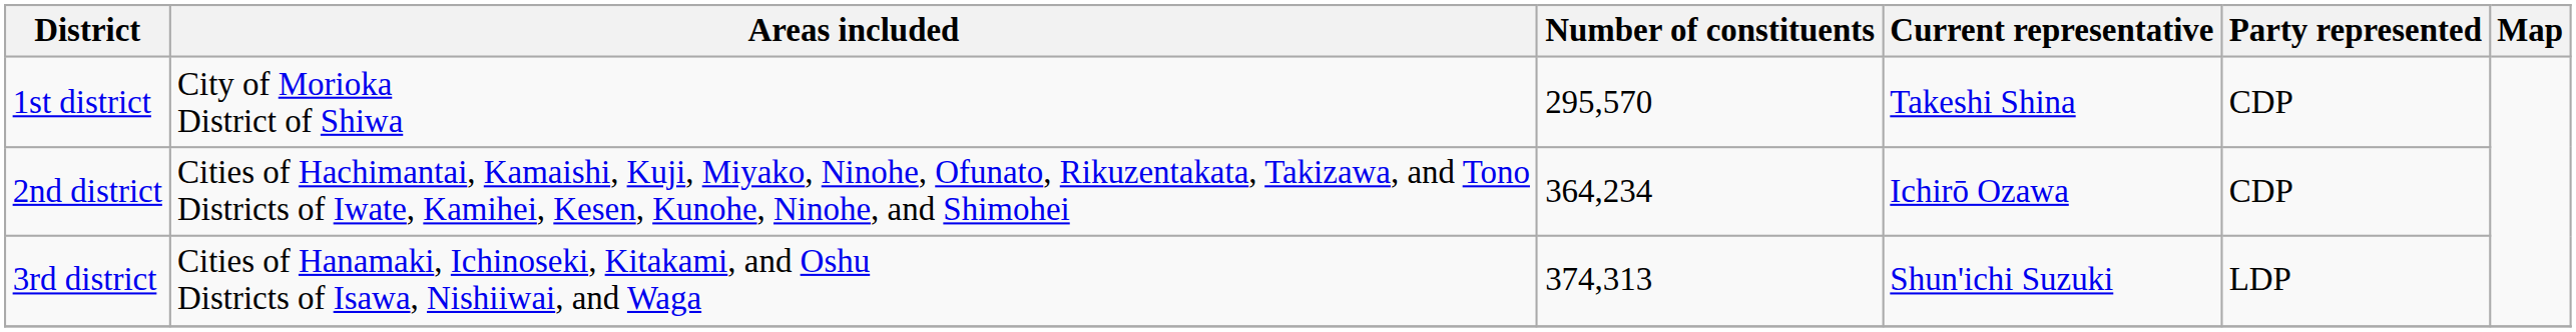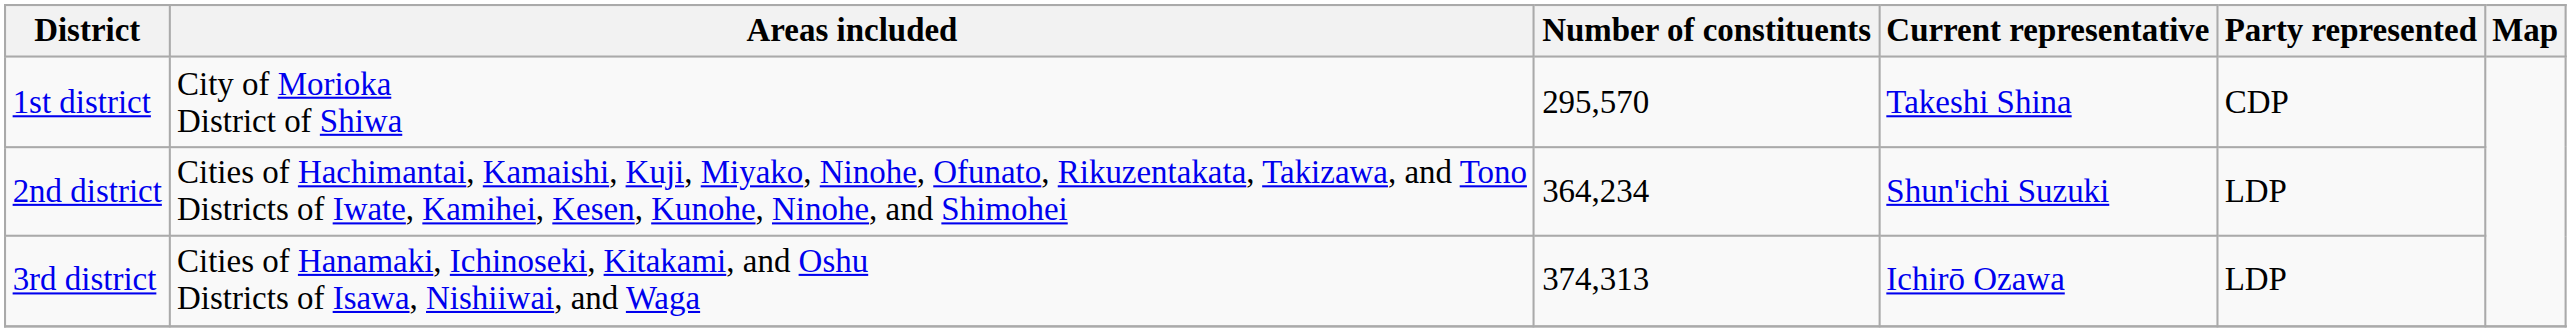 <table class="wikitable">
 <tr>
 <th>District</th>
 <th>Areas included</th>
 <th>Number of constituents</th>
 <th>Current representative</th>
 <th>Party represented</th>
 <th>Map</th>
 </tr>
 <tr>
 <td><a href='#'>1st district</a></td>
 <td>City of <a href='#'>Morioka</a><br>District of <a href='#'>Shiwa</a></td>
 <td>295,570</td>
 <td><a href='#'>Takeshi Shina</a></td>
 <td>CDP</td>
 <td rowspan=3></td>
 </tr>
 <tr>
 <td><a href='#'>2nd district</a></td>
 <td>Cities of <a href='#'>Hachimantai</a>, <a href='#'>Kamaishi</a>, <a href='#'>Kuji</a>, <a href='#'>Miyako</a>, <a href='#'>Ninohe</a>, <a href='#'>Ofunato</a>, <a href='#'>Rikuzentakata</a>, <a href='#'>Takizawa</a>, and <a href='#'>Tono</a><br>Districts of <a href='#'>Iwate</a>, <a href='#'>Kamihei</a>, <a href='#'>Kesen</a>, <a href='#'>Kunohe</a>, <a href='#'>Ninohe</a>, and <a href='#'>Shimohei</a></td>
 <td>364,234</td>
-<td><a href='#'>Ichirō Ozawa</a></td>
-<td>CDP</td>
+<td><a href='#'>Shun'ichi Suzuki</a></td>
+<td>LDP</td>
 </tr>
 <tr>
 <td><a href='#'>3rd district</a></td>
 <td>Cities of <a href='#'>Hanamaki</a>, <a href='#'>Ichinoseki</a>, <a href='#'>Kitakami</a>, and <a href='#'>Oshu</a><br>Districts of <a href='#'>Isawa</a>, <a href='#'>Nishiiwai</a>, and <a href='#'>Waga</a></td>
 <td>374,313</td>
-<td><a href='#'>Shun'ichi Suzuki</a></td>
+<td><a href='#'>Ichirō Ozawa</a></td>
 <td>LDP</td>
 </tr>
 <tr>
 </tr>
 </table>
